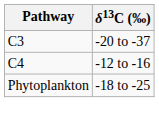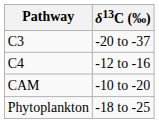 <table class="wikitable">
 <tr>
 <th>Pathway</th>
 <th><strong><em>δ</em></strong><sup><strong>13</strong></sup><strong>C (‰)</strong></th>
 </tr>
 <tr>
 <td>C3</td>
 <td>-20 to -37</td>
 </tr>
 <tr>
 <td>C4</td>
 <td>-12 to -16</td>
 </tr>
 <tr>
+<td>CAM</td>
+<td>-10 to -20</td>
+</tr>
+<tr>
 <td>Phytoplankton</td>
 <td>-18 to -25</td>
 </tr>
 </table>
